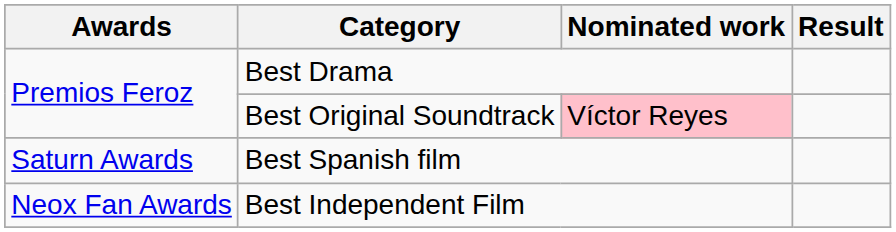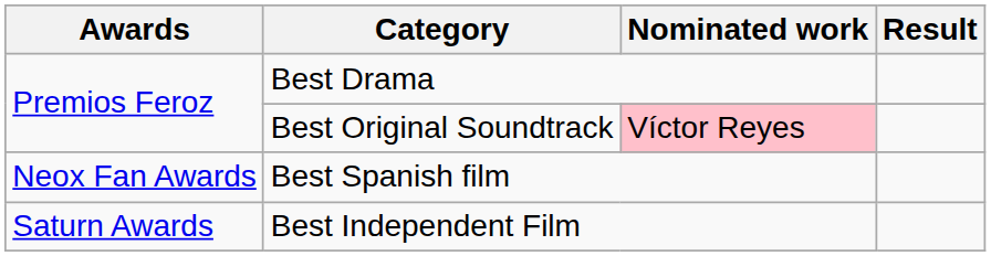 <table class="wikitable">
 <tr>
 <th>Awards</th>
 <th>Category</th>
 <th>Nominated work</th>
 <th>Result</th>
 </tr>
 <tr>
 <td rowspan=2><a href='#'>Premios Feroz</a></td>
 <td colspan=2>Best Drama</td>
 <td></td>
 </tr>
 <tr>
 <td>Best Original Soundtrack</td>
 <td style="background: pink;">Víctor Reyes</td>
 <td></td>
 </tr>
 <tr>
-<td><a href='#'>Saturn Awards</a></td>
+<td><a href='#'>Neox Fan Awards</a></td>
 <td colspan=2>Best Spanish film</td>
 <td></td>
 </tr>
 <tr>
-<td><a href='#'>Neox Fan Awards</a></td>
+<td><a href='#'>Saturn Awards</a></td>
 <td colspan=2>Best Independent Film</td>
 <td></td>
 </tr>
 </table>
